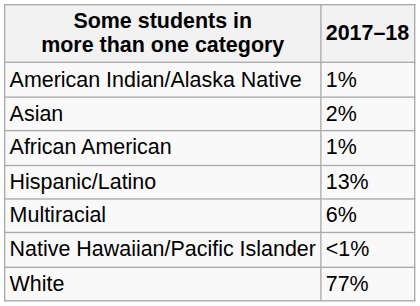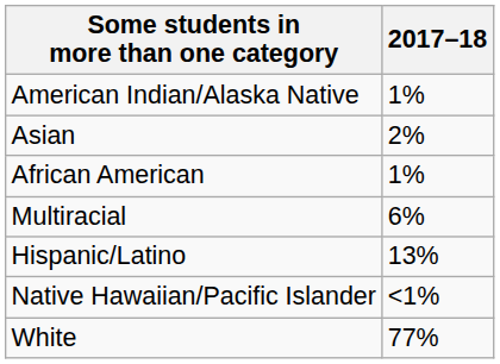 <table class="wikitable">
 <tr>
 <th>Some students in<br>more than one category</th>
 <th>2017–18</th>
 </tr>
 <tr>
 <td>American Indian/Alaska Native</td>
 <td>1%</td>
 </tr>
 <tr>
 <td>Asian</td>
 <td>2%</td>
 </tr>
 <tr>
 <td>African American</td>
 <td>1%</td>
 </tr>
 <tr>
+<td>Multiracial</td>
+<td>6%</td>
+</tr>
+<tr>
 <td>Hispanic/Latino</td>
 <td>13%</td>
-</tr>
-<tr>
-<td>Multiracial</td>
-<td>6%</td>
 </tr>
 <tr>
 <td>Native Hawaiian/Pacific Islander</td>
 <td><1%</td>
 </tr>
 <tr>
 <td>White</td>
 <td>77%</td>
 </tr>
 </table>
